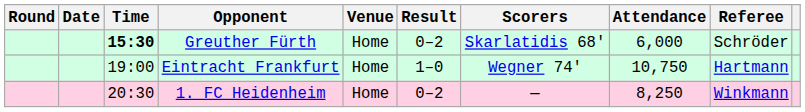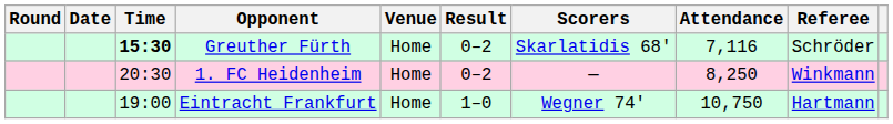 <table class="wikitable sortable" style="text-align:center">
 <tr>
 <th>Round</th>
 <th>Date</th>
 <th>Time</th>
 <th>Opponent</th>
 <th>Venue</th>
 <th>Result</th>
 <th class="unsortable">Scorers</th>
 <th>Attendance</th>
 <th class="unsortable">Referee</th>
 <th class="unsortable"></th>
 </tr>
 <tr style="background-color: #d0ffe3;">
 <td></td>
 <td></td>
 <td><strong>15:30</strong></td>
 <td><a href='#'>Greuther Fürth</a></td>
 <td>Home</td>
 <td>0–2</td>
 <td><a href='#'>Skarlatidis</a> 68'</td>
-<td>6,000</td>
+<td>7,116</td>
 <td>Schröder</td>
+<td></td>
+</tr>
+<tr style="background-color: #ffd0e3;">
+<td></td>
+<td></td>
+<td>20:30</td>
+<td><a href='#'>1. FC Heidenheim</a></td>
+<td>Home</td>
+<td>0–2</td>
+<td>—</td>
+<td>8,250</td>
+<td><a href='#'>Winkmann</a></td>
 <td></td>
 </tr>
 <tr style="background-color: #d0ffe3;">
 <td></td>
 <td></td>
 <td>19:00</td>
 <td><a href='#'>Eintracht Frankfurt</a></td>
 <td>Home</td>
 <td>1–0</td>
 <td><a href='#'>Wegner</a> 74'</td>
 <td>10,750</td>
 <td><a href='#'>Hartmann</a></td>
 <td></td>
 </tr>
-<tr style="background-color: #ffd0e3;">
-<td></td>
-<td></td>
-<td>20:30</td>
-<td><a href='#'>1. FC Heidenheim</a></td>
-<td>Home</td>
-<td>0–2</td>
-<td>—</td>
-<td>8,250</td>
-<td><a href='#'>Winkmann</a></td>
-<td></td>
-</tr>
 </table>
